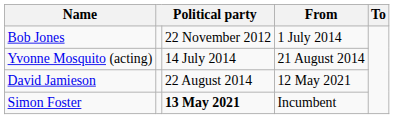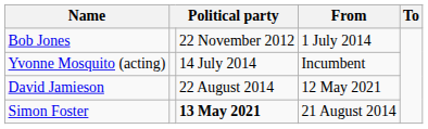 <table class="wikitable">
 <tr>
 <th scope="col">Name</th>
 <th scope="col" colspan="2">Political party</th>
 <th scope="col">From</th>
 <th scope="col">To</th>
 </tr>
 <tr>
 <td><a href='#'>Bob Jones</a></td>
 <td></td>
 <td>22 November 2012</td>
 <td>1 July 2014</td>
 </tr>
 <tr>
 <td><a href='#'>Yvonne Mosquito</a> (acting)</td>
 <td></td>
 <td>14 July 2014</td>
-<td>21 August 2014</td>
+<td>Incumbent</td>
 </tr>
 <tr>
 <td><a href='#'>David Jamieson</a></td>
 <td></td>
 <td>22 August 2014</td>
 <td>12 May 2021</td>
 </tr>
 <tr>
 <td><a href='#'>Simon Foster</a></td>
 <td></td>
 <td><strong>13 May 2021</strong></td>
-<td>Incumbent</td>
+<td>21 August 2014</td>
 </tr>
 </table>
